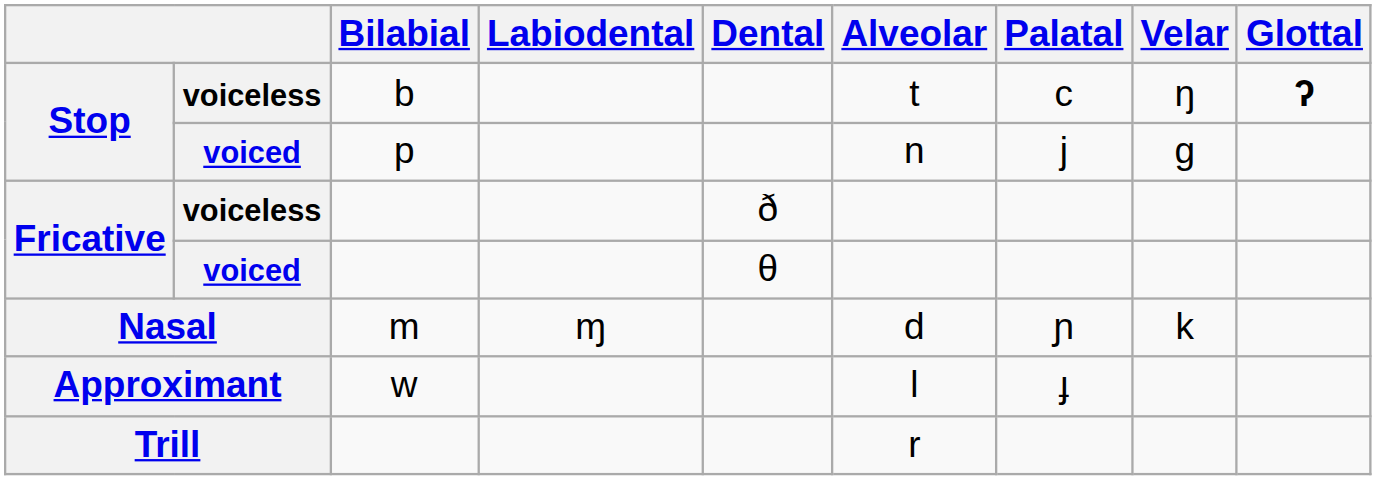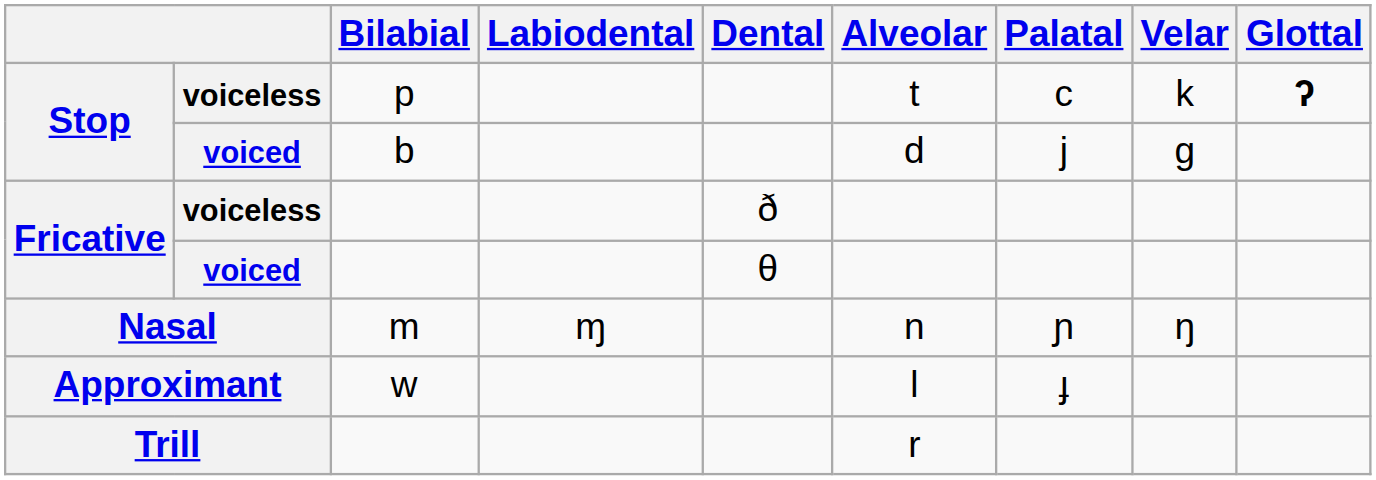 <table class="wikitable" style="text-align:center">
 <tr>
 <th colspan="2"></th>
 <th><a href='#'>Bilabial</a></th>
 <th><a href='#'>Labiodental</a></th>
 <th><a href='#'>Dental</a></th>
 <th><a href='#'>Alveolar</a></th>
 <th><a href='#'>Palatal</a></th>
 <th><a href='#'>Velar</a></th>
 <th><a href='#'>Glottal</a></th>
 </tr>
 <tr>
 <th rowspan="2"><a href='#'>Stop</a></th>
 <th><small>voiceless</small></th>
-<td>b</td>
+<td>p</td>
 <td></td>
 <td></td>
 <td>t</td>
 <td>c</td>
-<td>ŋ</td>
+<td>k</td>
 <td><strong>ʔ</strong></td>
 </tr>
 <tr>
 <th><a href='#'><small>voiced</small></a></th>
-<td>p</td>
+<td>b</td>
 <td></td>
 <td></td>
-<td>n</td>
+<td>d</td>
 <td>j</td>
 <td>g</td>
 <td></td>
 </tr>
 <tr>
 <th rowspan="2"><a href='#'>Fricative</a></th>
 <th><small>voiceless</small></th>
 <td></td>
 <td></td>
 <td>ð</td>
 <td></td>
 <td></td>
 <td></td>
 <td></td>
 </tr>
 <tr>
 <th><a href='#'><small>voiced</small></a></th>
 <td></td>
 <td></td>
 <td>θ</td>
 <td></td>
 <td></td>
 <td></td>
 <td></td>
 </tr>
 <tr>
 <th colspan="2"><a href='#'>Nasal</a></th>
 <td>m</td>
 <td>ɱ</td>
 <td></td>
-<td>d</td>
+<td>n</td>
 <td>ɲ</td>
-<td>k</td>
+<td>ŋ</td>
 <td></td>
 </tr>
 <tr>
 <th colspan="2"><a href='#'>Approximant</a></th>
 <td>w</td>
 <td></td>
 <td></td>
 <td>l</td>
 <td>ɟ</td>
 <td></td>
 <td></td>
 </tr>
 <tr>
 <th colspan="2"><a href='#'>Trill</a></th>
 <td></td>
 <td></td>
 <td></td>
 <td>r</td>
 <td></td>
 <td></td>
 <td></td>
 </tr>
 </table>
